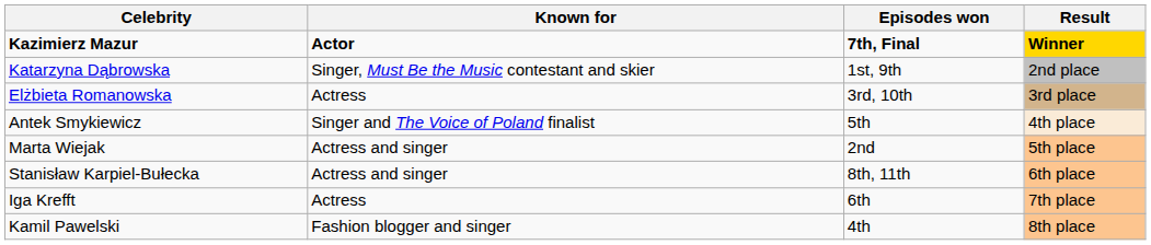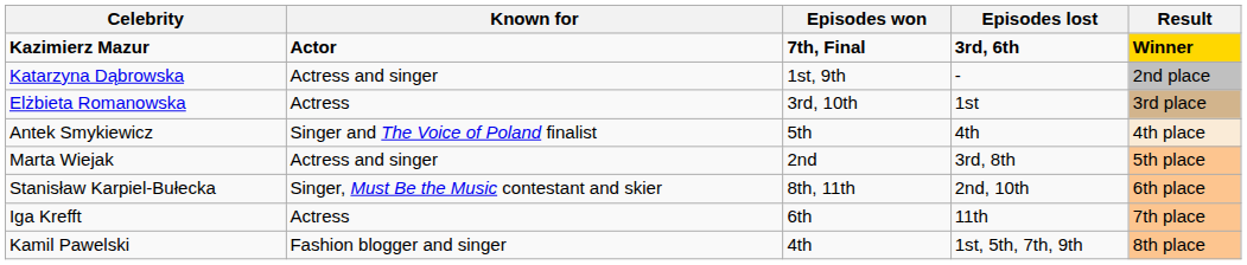 <table class="wikitable" style="width:70%;">
 <tr>
 <th>Celebrity</th>
 <th>Known for</th>
 <th>Episodes won</th>
+<th>Episodes lost</th>
 <th>Result</th>
 </tr>
 <tr>
 <td><strong>Kazimierz Mazur</strong></td>
 <td><strong>Actor</strong></td>
 <td><strong>7th, Final</strong></td>
+<td><strong>3rd, 6th</strong></td>
 <td style="background:gold;"><strong>Winner</strong></td>
 </tr>
 <tr>
 <td><a href='#'>Katarzyna Dąbrowska</a></td>
-<td>Singer, <em><a href='#'>Must Be the Music</a></em> contestant and skier</td>
+<td>Actress and singer</td>
 <td>1st, 9th</td>
+<td>-</td>
 <td style="background:silver;">2nd place</td>
 </tr>
 <tr>
 <td><a href='#'>Elżbieta Romanowska</a></td>
 <td>Actress</td>
 <td>3rd, 10th</td>
+<td>1st</td>
 <td style="background:tan;">3rd place</td>
 </tr>
 <tr>
 <td>Antek Smykiewicz</td>
 <td>Singer and <em><a href='#'>The Voice of Poland</a></em> finalist</td>
 <td>5th</td>
+<td>4th</td>
 <td style="background:antiquewhite;">4th place</td>
 </tr>
 <tr>
 <td>Marta Wiejak</td>
 <td>Actress and singer</td>
 <td>2nd</td>
+<td>3rd, 8th</td>
 <td style="background:#fdc58f;">5th place</td>
 </tr>
 <tr>
 <td>Stanisław Karpiel-Bułecka</td>
-<td>Actress and singer</td>
+<td>Singer, <em><a href='#'>Must Be the Music</a></em> contestant and skier</td>
 <td>8th, 11th</td>
+<td>2nd, 10th</td>
 <td style="background:#fdc58f;">6th place</td>
 </tr>
 <tr>
 <td>Iga Krefft</td>
 <td>Actress</td>
 <td>6th</td>
+<td>11th</td>
 <td style="background:#fdc58f;">7th place</td>
 </tr>
 <tr>
 <td>Kamil Pawelski</td>
 <td>Fashion blogger and singer</td>
 <td>4th</td>
+<td>1st, 5th, 7th, 9th</td>
 <td style="background:#fdc58f;">8th place</td>
 </tr>
 </table>
